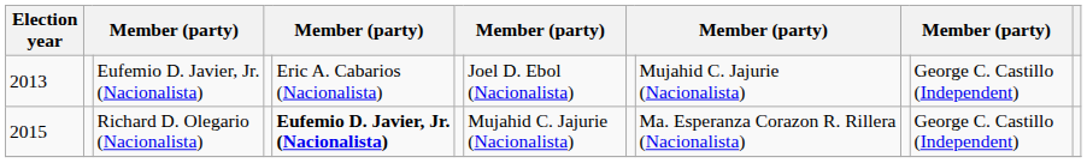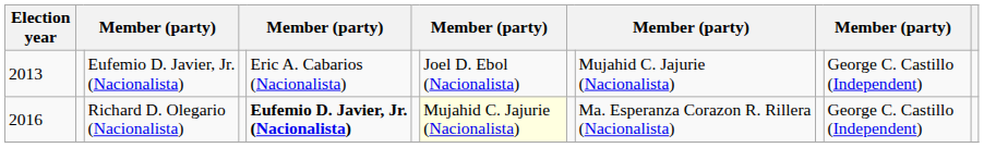 <table class=wikitable>
 <tr>
 <th width=60px>Election<br>year</th>
 <th colspan=2 width=140px>Member (party)</th>
 <th colspan=2 width=140px>Member (party)</th>
 <th colspan=2 width=140px>Member (party)</th>
 <th colspan=2 width=140px>Member (party)</th>
 <th colspan=2 width=140px>Member (party)</th>
 <th !></th>
 </tr>
 <tr>
 <td>2013</td>
 <td bgcolor=></td>
 <td>Eufemio D. Javier, Jr.<br>(<a href='#'>Nacionalista</a>)</td>
 <td bgcolor=></td>
 <td>Eric A. Cabarios<br>(<a href='#'>Nacionalista</a>)</td>
 <td bgcolor=></td>
 <td>Joel D. Ebol<br>(<a href='#'>Nacionalista</a>)</td>
 <td bgcolor=></td>
 <td>Mujahid C. Jajurie<br>(<a href='#'>Nacionalista</a>)</td>
 <td bgcolor=></td>
 <td>George C. Castillo<br>(<a href='#'>Independent</a>)</td>
 <td></td>
 </tr>
 <tr>
-<td>2015</td>
+<td>2016</td>
 <td bgcolor=></td>
 <td>Richard D. Olegario<br>(<a href='#'>Nacionalista</a>)</td>
 <td bgcolor=></td>
 <td><strong>Eufemio D. Javier, Jr.<br>(<a href='#'>Nacionalista</a>)</strong></td>
 <td bgcolor=></td>
-<td>Mujahid C. Jajurie<br>(<a href='#'>Nacionalista</a>)</td>
+<td style="background: lightyellow;">Mujahid C. Jajurie<br>(<a href='#'>Nacionalista</a>)</td>
 <td bgcolor=></td>
 <td>Ma. Esperanza Corazon R. Rillera<br>(<a href='#'>Nacionalista</a>)</td>
 <td bgcolor=></td>
 <td>George C. Castillo<br>(<a href='#'>Independent</a>)</td>
 <td></td>
 </tr>
 <tr>
 </tr>
 </table>
